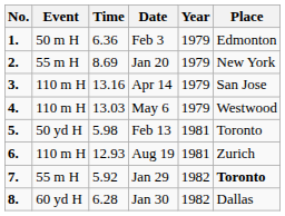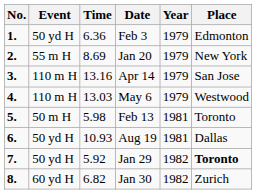 <table class="wikitable" style="margin:1em auto;">
 <tr>
 <th>No.</th>
 <th>Event</th>
 <th>Time</th>
 <th>Date</th>
 <th>Year</th>
 <th>Place</th>
 </tr>
 <tr>
 <td><strong>1.</strong></td>
-<td>50 m H</td>
+<td>50 yd H</td>
 <td>6.36</td>
 <td>Feb 3</td>
 <td>1979</td>
 <td>Edmonton</td>
 </tr>
 <tr>
 <td><strong>2.</strong></td>
 <td>55 m H</td>
 <td>8.69</td>
 <td>Jan 20</td>
 <td>1979</td>
 <td>New York</td>
 </tr>
 <tr>
 <td><strong>3.</strong></td>
 <td>110 m H</td>
 <td>13.16</td>
 <td>Apr 14</td>
 <td>1979</td>
 <td>San Jose</td>
 </tr>
 <tr>
 <td><strong>4.</strong></td>
 <td>110 m H</td>
 <td>13.03</td>
 <td>May 6</td>
 <td>1979</td>
 <td>Westwood</td>
 </tr>
 <tr>
 <td><strong>5.</strong></td>
-<td>50 yd H</td>
+<td>50 m H</td>
 <td>5.98</td>
 <td>Feb 13</td>
 <td>1981</td>
 <td>Toronto</td>
 </tr>
 <tr>
 <td><strong>6.</strong></td>
-<td>110 m H</td>
-<td>12.93</td>
+<td>50 yd H</td>
+<td>10.93</td>
 <td>Aug 19</td>
 <td>1981</td>
-<td>Zurich</td>
+<td>Dallas</td>
 </tr>
 <tr>
 <td><strong>7.</strong></td>
-<td>55 m H</td>
+<td>50 yd H</td>
 <td>5.92</td>
 <td>Jan 29</td>
 <td>1982</td>
 <td><strong>Toronto</strong></td>
 </tr>
 <tr>
 <td><strong>8.</strong></td>
 <td>60 yd H</td>
-<td>6.28</td>
+<td>6.82</td>
 <td>Jan 30</td>
 <td>1982</td>
-<td>Dallas</td>
+<td>Zurich</td>
 </tr>
 </table>
